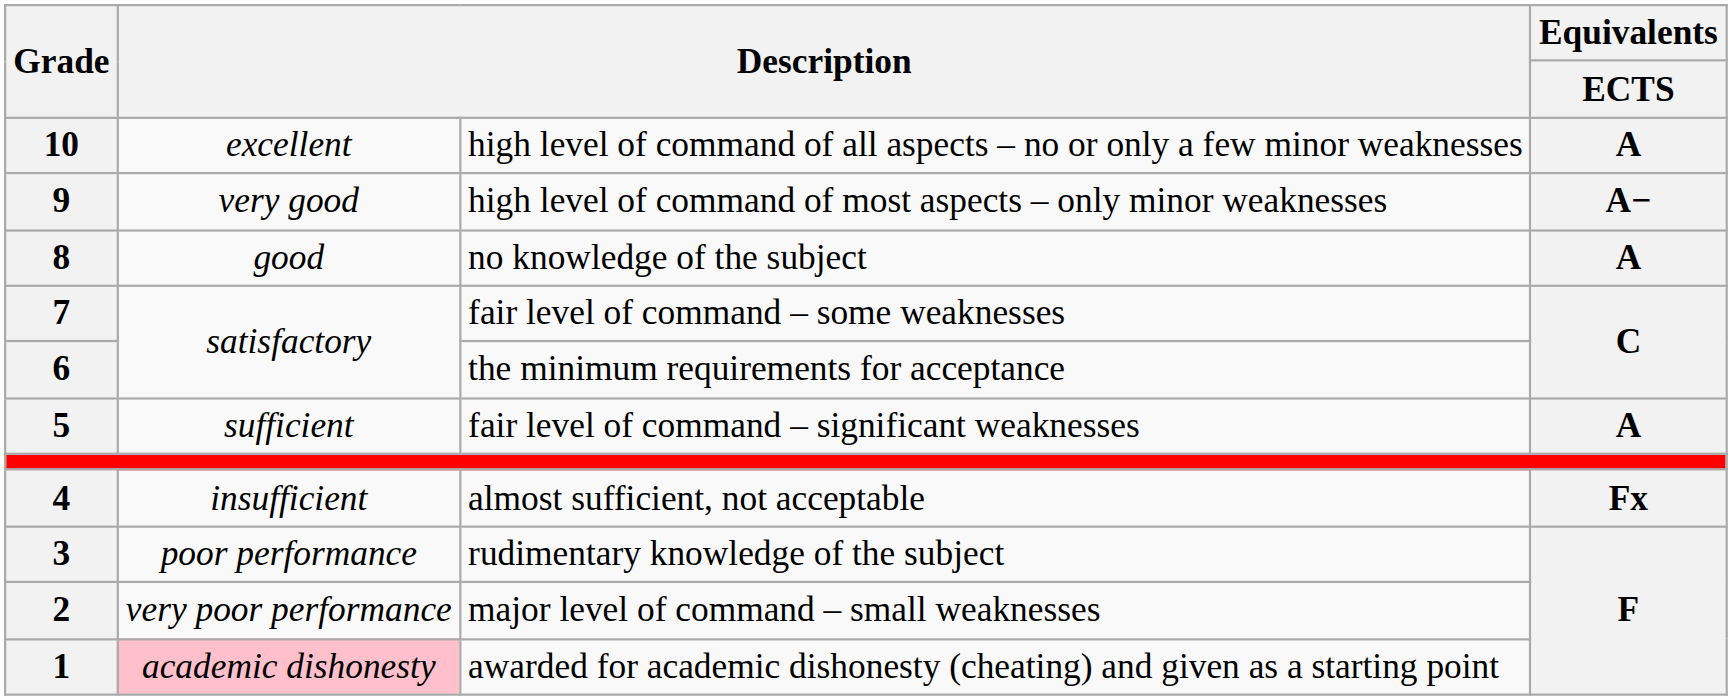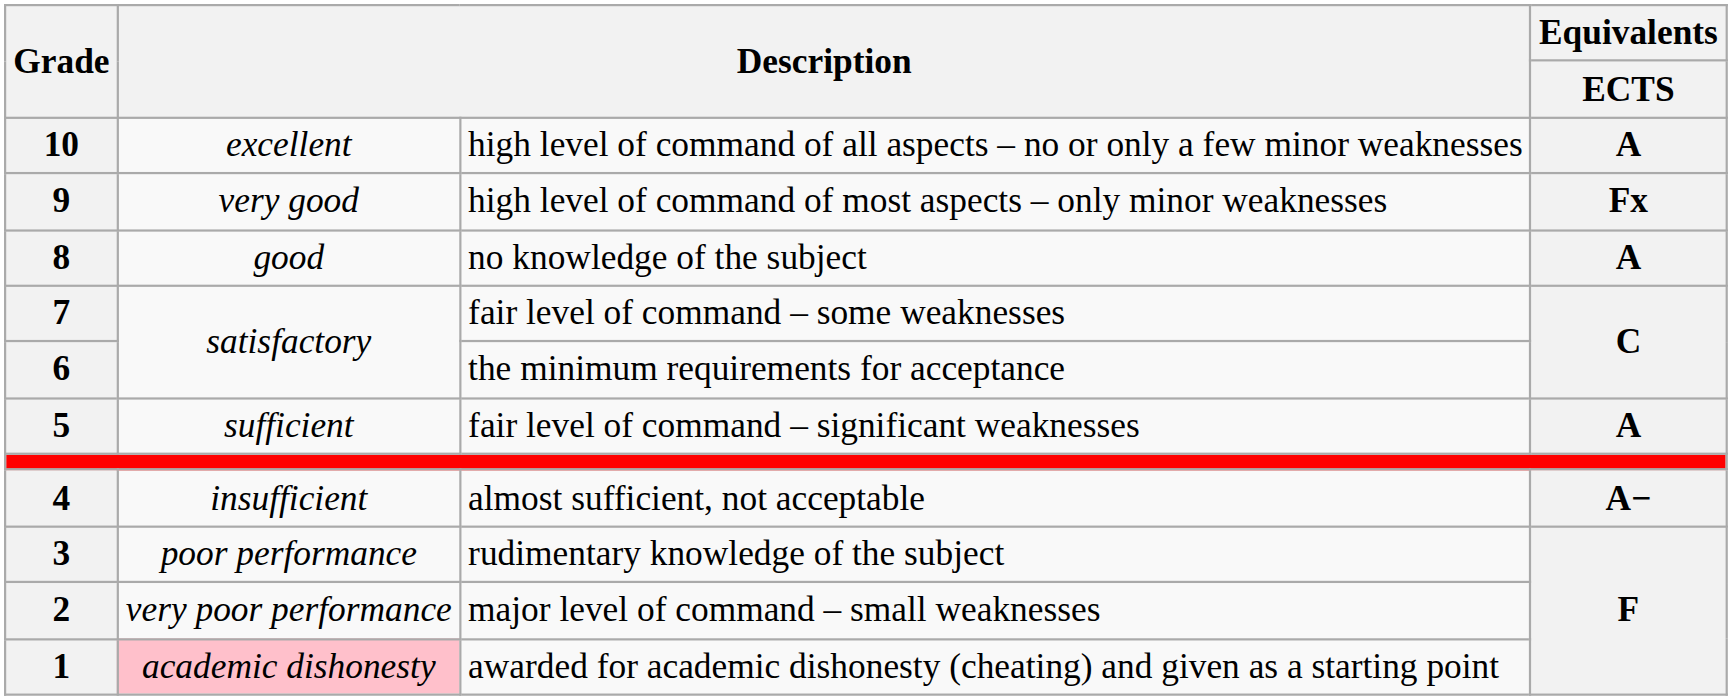 <table class="wikitable">
 <tr>
 <th rowspan="2">Grade</th>
 <th rowspan="2" colspan="2">Description</th>
 <th colspan="2">Equivalents</th>
 </tr>
 <tr>
 <th>ECTS</th>
 </tr>
 <tr>
 <th>10</th>
 <td align="center"><em>excellent</em></td>
 <td>high level of command of all aspects – no or only a few minor weaknesses</td>
 <th>A</th>
 </tr>
 <tr>
 <th>9</th>
 <td align="center"><em>very good</em></td>
 <td>high level of command of most aspects – only minor weaknesses</td>
-<th>A−</th>
+<th>Fx</th>
 </tr>
 <tr>
 <th>8</th>
 <td align="center"><em>good</em></td>
 <td>no knowledge of the subject</td>
 <th>A</th>
 </tr>
 <tr>
 <th>7</th>
 <td rowspan="2" align="center"><em>satisfactory</em></td>
 <td>fair level of command – some weaknesses</td>
 <th rowspan="2">C</th>
 </tr>
 <tr>
 <th>6</th>
 <td>the minimum requirements for acceptance</td>
 </tr>
 <tr>
 <th>5</th>
 <td align="center"><em>sufficient</em></td>
 <td>fair level of command – significant weaknesses</td>
 <th>A</th>
 </tr>
 <tr>
 <td colspan="5" style="background-color:red;"></td>
 </tr>
 <tr>
 <th>4</th>
 <td align="center"><em>insufficient</em></td>
 <td>almost sufficient, not acceptable</td>
-<th>Fx</th>
+<th>A−</th>
 </tr>
 <tr>
 <th>3</th>
 <td align="center"><em>poor performance</em></td>
 <td>rudimentary knowledge of the subject</td>
 <th rowspan="3">F</th>
 </tr>
 <tr>
 <th>2</th>
 <td align="center"><em>very poor performance</em></td>
 <td>major level of command – small weaknesses</td>
 </tr>
 <tr>
 <th>1</th>
 <td align="center" style="background: pink;"><em>academic dishonesty</em></td>
 <td>awarded for academic dishonesty (cheating) and given as a starting point</td>
 </tr>
 </table>
